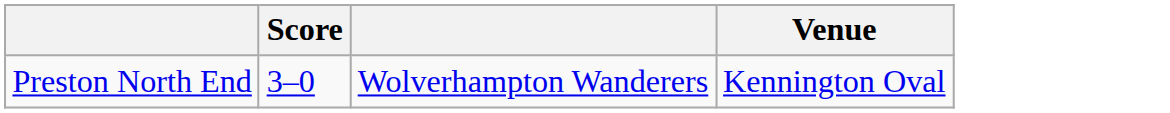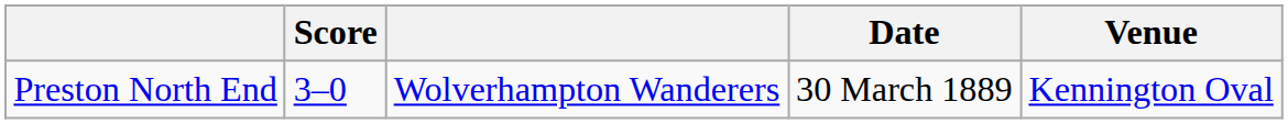 <table class="wikitable">
 <tr>
 <th></th>
 <th>Score</th>
 <th></th>
+<th>Date</th>
 <th>Venue</th>
 </tr>
 <tr>
 <td><a href='#'>Preston North End</a></td>
 <td><a href='#'>3–0</a></td>
 <td><a href='#'>Wolverhampton Wanderers</a></td>
+<td>30 March 1889</td>
 <td><a href='#'>Kennington Oval</a></td>
 </tr>
 </table>
